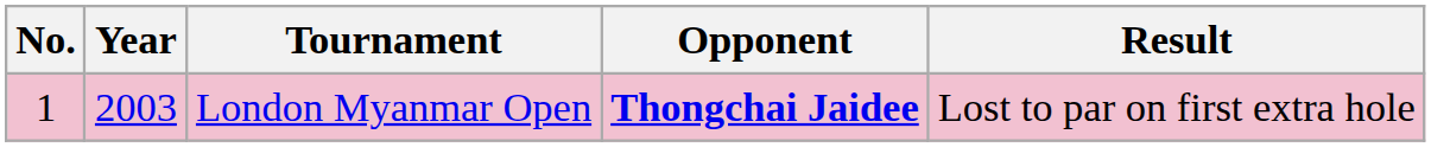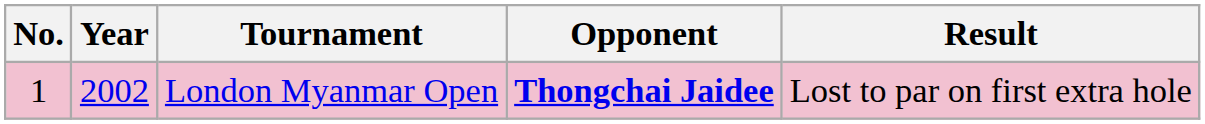 <table class="wikitable" style="font-size:95%;">
 <tr>
 <th>No.</th>
 <th>Year</th>
 <th>Tournament</th>
 <th>Opponent</th>
 <th>Result</th>
 </tr>
 <tr style="background:#F2C1D1;">
 <td align=center>1</td>
-<td><a href='#'>2003</a></td>
+<td><a href='#'>2002</a></td>
 <td><a href='#'>London Myanmar Open</a></td>
 <td><strong> <a href='#'>Thongchai Jaidee</a></strong></td>
 <td>Lost to par on first extra hole</td>
 </tr>
 </table>
